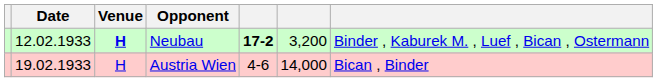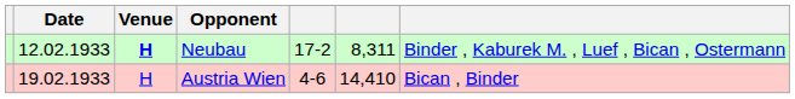 <table class="wikitable" Style="text-align: center">
 <tr>
 <th></th>
 <th>Date</th>
 <th>Venue</th>
 <th>Opponent</th>
 <th></th>
 <th></th>
 <th></th>
 </tr>
 <tr style="background:#cfc">
 <td></td>
 <td>12.02.1933</td>
 <td><strong><a href='#'>H</a></strong></td>
 <td align="left"><a href='#'>Neubau</a></td>
-<td><strong>17-2</strong></td>
-<td align="right">3,200</td>
+<td>17-2</td>
+<td align="right">8,311</td>
 <td align="left"><a href='#'>Binder</a>     , <a href='#'>Kaburek M.</a>    , <a href='#'>Luef</a>  , <a href='#'>Bican</a>    , <a href='#'>Ostermann</a>  </td>
 </tr>
 <tr style="background:#fcc">
 <td></td>
 <td>19.02.1933</td>
 <td><a href='#'>H</a></td>
 <td align="left"><a href='#'>Austria Wien</a></td>
 <td>4-6</td>
-<td align="right">14,000</td>
+<td align="right">14,410</td>
 <td align="left"><a href='#'>Bican</a>  , <a href='#'>Binder</a>  </td>
 </tr>
 </table>
